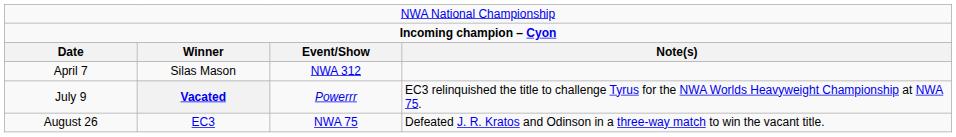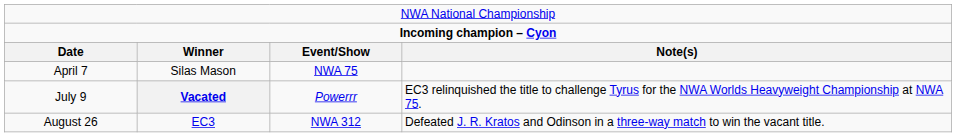 <table class="wikitable" style="text-align:center; width:100%;">
 <tr>
 <td colspan="5" style="text-align: center;"><a href='#'>NWA National Championship</a></td>
 </tr>
 <tr>
 <td colspan="5" style="text-align: center;"><strong>Incoming champion – <a href='#'>Cyon</a></strong></td>
 </tr>
 <tr>
 <th width=14%>Date</th>
 <th width=14%>Winner</th>
 <th width=14%>Event/Show</th>
 <th width=58%>Note(s)</th>
 </tr>
 <tr>
 <td>April 7</td>
 <td>Silas Mason</td>
-<td><a href='#'>NWA 312</a></td>
+<td><a href='#'>NWA 75</a><br></td>
 <td></td>
 </tr>
 <tr>
 <td>July 9<br></td>
 <th><a href='#'>Vacated</a></th>
 <td><em><a href='#'>Powerrr</a></em></td>
 <td align=left>EC3 relinquished the title to challenge <a href='#'>Tyrus</a> for the <a href='#'>NWA Worlds Heavyweight Championship</a> at <a href='#'>NWA 75</a>.</td>
 </tr>
 <tr>
 <td>August 26</td>
 <td><a href='#'>EC3</a></td>
-<td><a href='#'>NWA 75</a><br></td>
+<td><a href='#'>NWA 312</a></td>
 <td align=left>Defeated <a href='#'>J. R. Kratos</a> and Odinson in a <a href='#'>three-way match</a> to win the vacant title.</td>
 </tr>
 </table>
